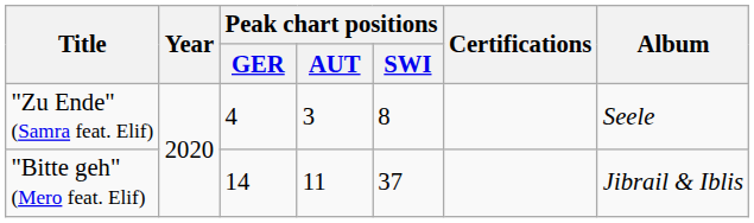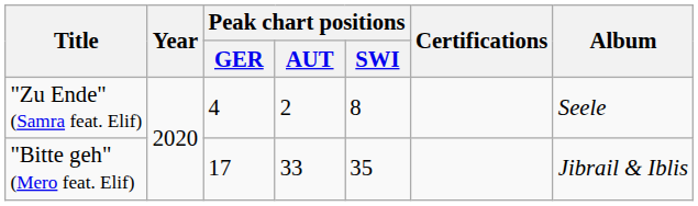 <table class="wikitable">
 <tr>
 <th rowspan="2">Title</th>
 <th rowspan="2">Year</th>
 <th colspan="3">Peak chart positions</th>
 <th rowspan="2">Certifications</th>
 <th rowspan="2">Album</th>
 </tr>
 <tr>
 <th><a href='#'>GER</a></th>
 <th><a href='#'>AUT</a></th>
 <th><a href='#'>SWI</a></th>
 </tr>
 <tr>
 <td>"Zu Ende"<br><small>(<a href='#'>Samra</a> feat. Elif)</small></td>
 <td rowspan="2">2020</td>
 <td>4</td>
-<td>3</td>
+<td>2</td>
 <td>8</td>
 <td></td>
 <td><em>Seele</em></td>
 </tr>
 <tr>
 <td>"Bitte geh"<br><small>(<a href='#'>Mero</a> feat. Elif)</small></td>
-<td>14</td>
-<td>11</td>
-<td>37</td>
+<td>17</td>
+<td>33</td>
+<td>35</td>
 <td></td>
 <td><em>Jibrail & Iblis</em></td>
 </tr>
 </table>
